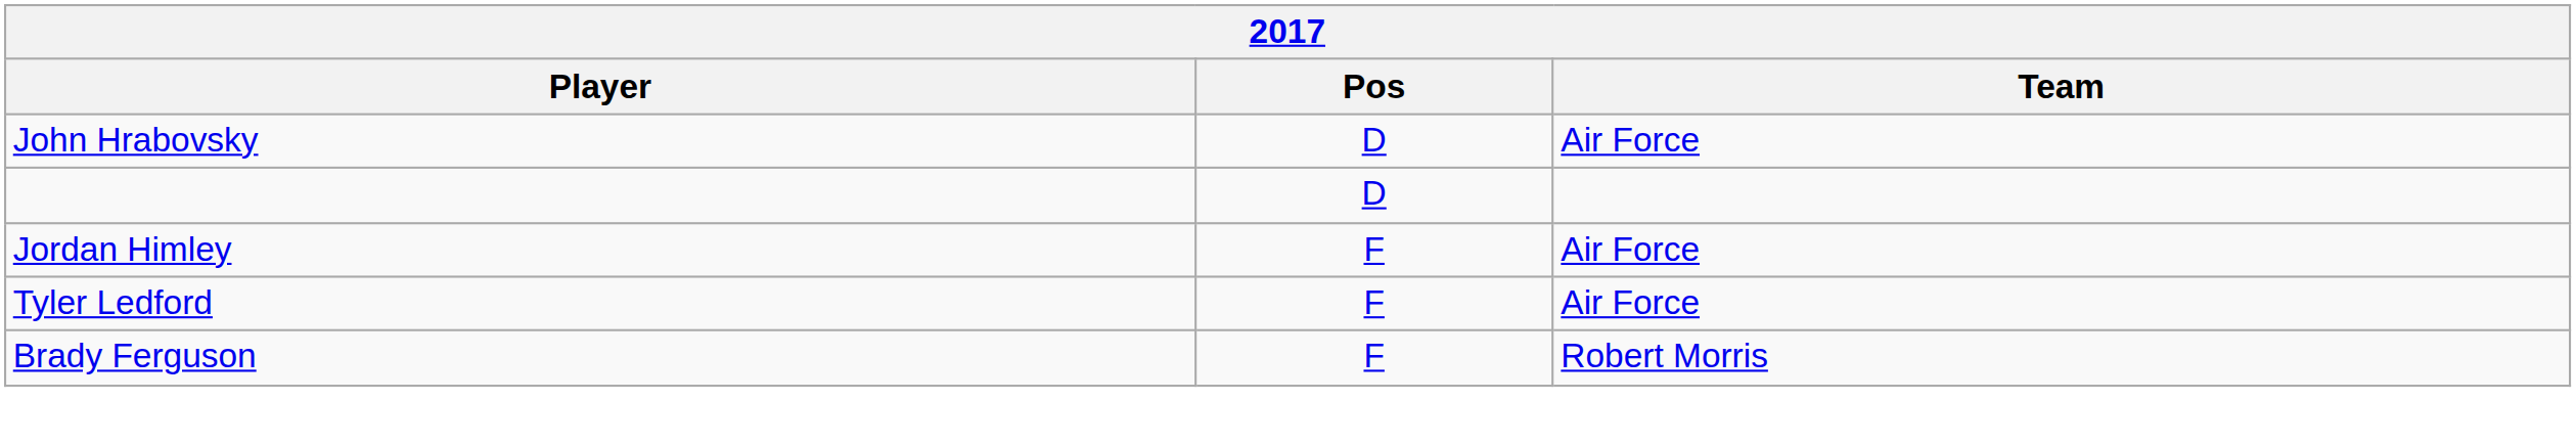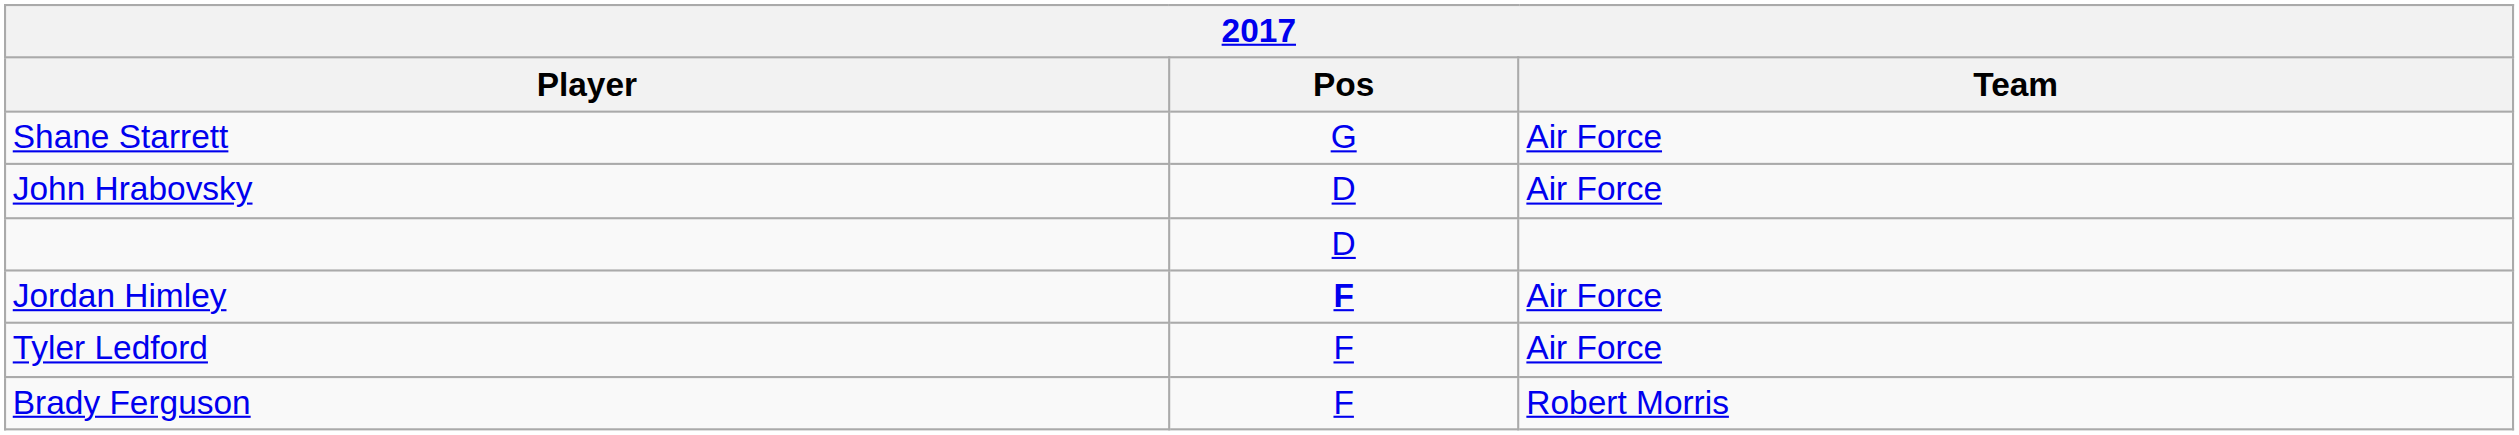 <table class="wikitable" width=95%>
 <tr>
 <th colspan=3><a href='#'>2017</a></th>
 </tr>
 <tr>
 <th>Player</th>
 <th>Pos</th>
 <th>Team</th>
+</tr>
+<tr>
+<td><a href='#'>Shane Starrett</a></td>
+<td style="text-align:center;"><a href='#'>G</a></td>
+<td><a href='#'>Air Force</a></td>
 </tr>
 <tr>
 <td><a href='#'>John Hrabovsky</a></td>
 <td style="text-align:center;"><a href='#'>D</a></td>
 <td><a href='#'>Air Force</a></td>
 </tr>
 <tr>
 <td></td>
 <td style="text-align:center;"><a href='#'>D</a></td>
 <td></td>
 </tr>
 <tr>
 <td><a href='#'>Jordan Himley</a></td>
-<td style="text-align:center;"><a href='#'>F</a></td>
+<td style="text-align:center;"><strong><a href='#'>F</a></strong></td>
 <td><a href='#'>Air Force</a></td>
 </tr>
 <tr>
 <td><a href='#'>Tyler Ledford</a></td>
 <td style="text-align:center;"><a href='#'>F</a></td>
 <td><a href='#'>Air Force</a></td>
 </tr>
 <tr>
 <td><a href='#'>Brady Ferguson</a></td>
 <td style="text-align:center;"><a href='#'>F</a></td>
 <td><a href='#'>Robert Morris</a></td>
 </tr>
 </table>
